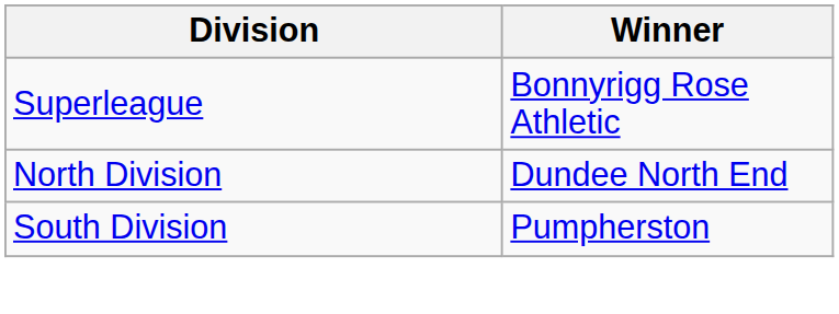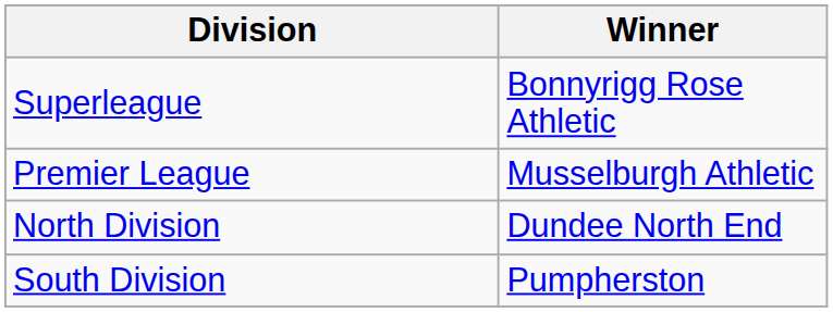 <table class="wikitable">
 <tr>
 <th width=230>Division</th>
 <th width=150>Winner</th>
 </tr>
 <tr>
 <td><a href='#'>Superleague</a></td>
 <td><a href='#'>Bonnyrigg Rose Athletic</a></td>
 </tr>
 <tr>
+<td><a href='#'>Premier League</a></td>
+<td><a href='#'>Musselburgh Athletic</a></td>
+</tr>
+<tr>
 <td><a href='#'>North Division</a></td>
 <td><a href='#'>Dundee North End</a></td>
 </tr>
 <tr>
 <td><a href='#'>South Division</a></td>
 <td><a href='#'>Pumpherston</a></td>
 </tr>
 </table>
